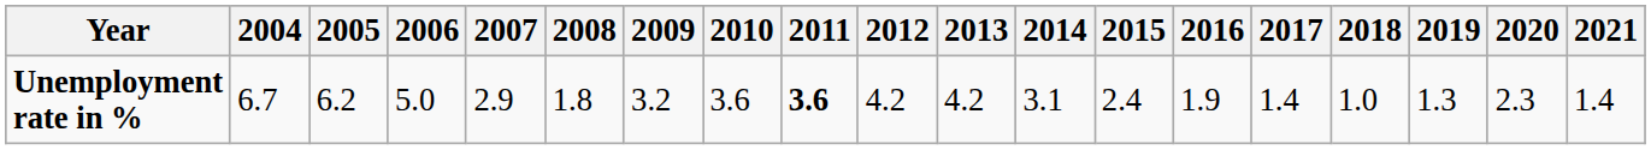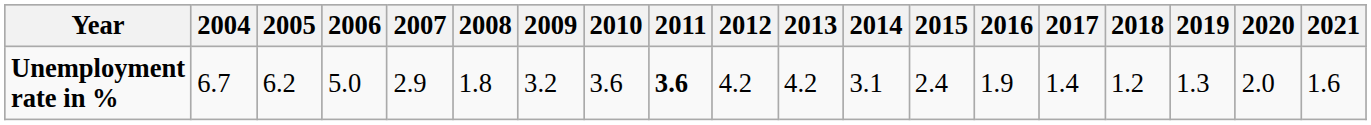 <table class="wikitable" style="margin-left: auto; margin-right: auto; border: none;">
 <tr>
 <th>Year</th>
 <th>2004</th>
 <th>2005</th>
 <th>2006</th>
 <th>2007</th>
 <th>2008</th>
 <th>2009</th>
 <th>2010</th>
 <th>2011</th>
 <th>2012</th>
 <th>2013</th>
 <th>2014</th>
 <th>2015</th>
 <th>2016</th>
 <th>2017</th>
 <th>2018</th>
 <th>2019</th>
 <th>2020</th>
 <th>2021</th>
 </tr>
 <tr>
 <td><strong>Unemployment rate in %</strong></td>
 <td>6.7</td>
 <td>6.2</td>
 <td>5.0</td>
 <td>2.9</td>
 <td>1.8</td>
 <td>3.2</td>
 <td>3.6</td>
 <td><strong>3.6</strong></td>
 <td>4.2</td>
 <td>4.2</td>
 <td>3.1</td>
 <td>2.4</td>
 <td>1.9</td>
 <td>1.4</td>
-<td>1.0</td>
+<td>1.2</td>
 <td>1.3</td>
-<td>2.3</td>
-<td>1.4</td>
+<td>2.0</td>
+<td>1.6</td>
 </tr>
 </table>
